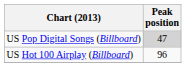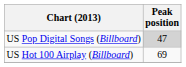 <table class="wikitable sortable">
 <tr>
 <th scope="col">Chart (2013)</th>
 <th scope="col">Peak<br>position</th>
 </tr>
 <tr>
 <td>US <a href='#'>Pop Digital Songs</a> (<em><a href='#'>Billboard</a></em>)</td>
 <td style="background: lightgrey; text-align:center;">47</td>
 </tr>
 <tr>
 <td>US <a href='#'>Hot 100 Airplay</a> (<em><a href='#'>Billboard</a></em>)</td>
-<td style="text-align:center;">96</td>
+<td style="text-align:center;">69</td>
 </tr>
 <tr>
 </tr>
 </table>
